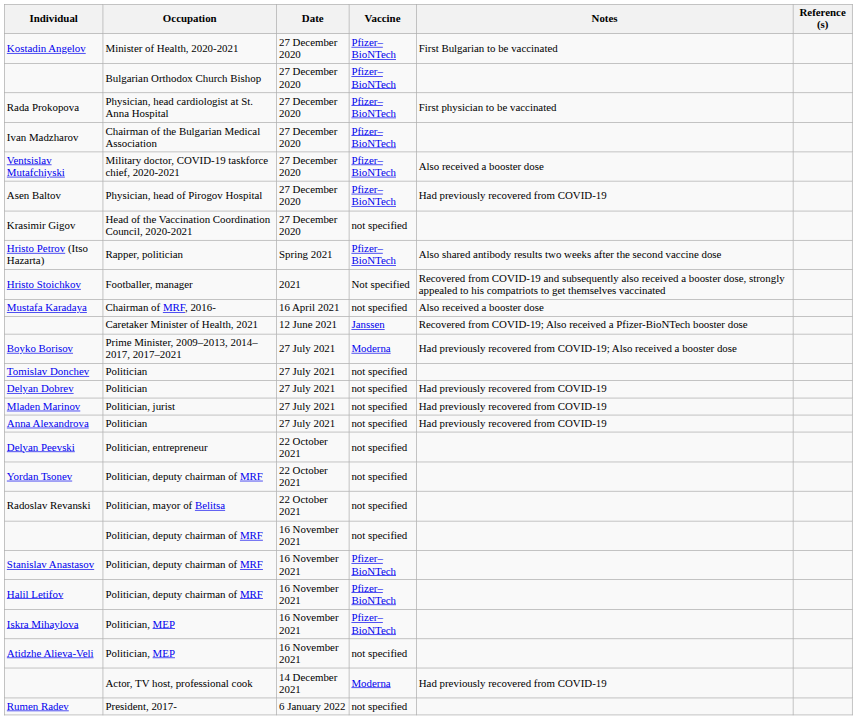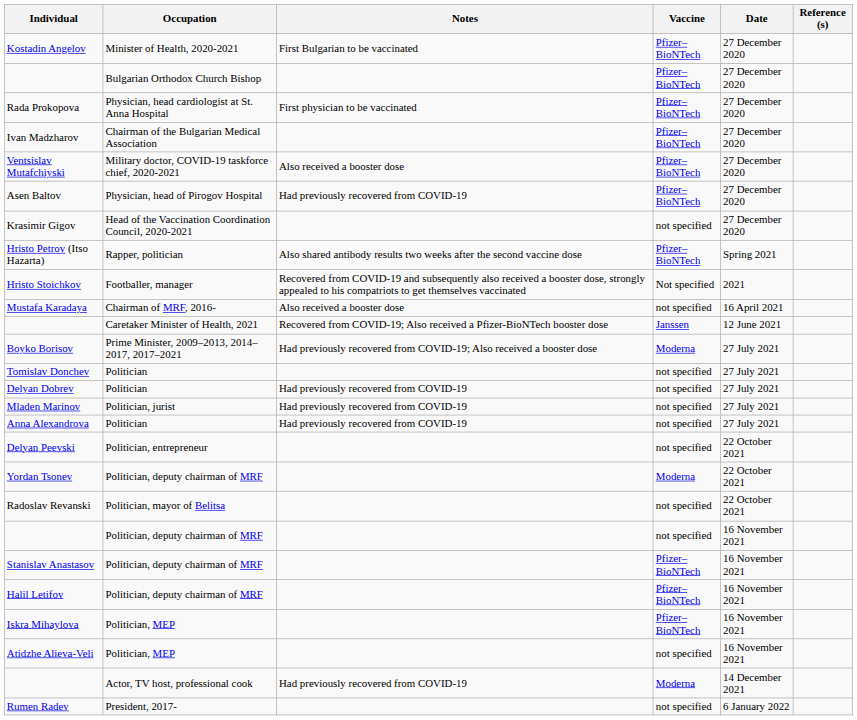 <table class="wikitable">
 <tr>
 <th>Individual</th>
 <th>Occupation</th>
+<th>Notes</th>
+<th>Vaccine</th>
 <th>Date</th>
-<th>Vaccine</th>
-<th>Notes</th>
 <th>Reference (s)</th>
 </tr>
 <tr>
 <td><a href='#'>Kostadin Angelov</a></td>
 <td>Minister of Health, 2020-2021</td>
+<td>First Bulgarian to be vaccinated</td>
+<td><a href='#'>Pfizer–BioNTech</a></td>
 <td>27 December 2020</td>
-<td><a href='#'>Pfizer–BioNTech</a></td>
-<td>First Bulgarian to be vaccinated</td>
 <td></td>
 </tr>
 <tr>
 <td></td>
 <td>Bulgarian Orthodox Church Bishop</td>
+<td></td>
+<td><a href='#'>Pfizer–BioNTech</a></td>
 <td>27 December 2020</td>
-<td><a href='#'>Pfizer–BioNTech</a></td>
-<td></td>
 <td></td>
 </tr>
 <tr>
 <td>Rada Prokopova</td>
 <td>Physician, head cardiologist at St. Anna Hospital</td>
+<td>First physician to be vaccinated</td>
+<td><a href='#'>Pfizer–BioNTech</a></td>
 <td>27 December 2020</td>
-<td><a href='#'>Pfizer–BioNTech</a></td>
-<td>First physician to be vaccinated</td>
 <td></td>
 </tr>
 <tr>
 <td>Ivan Madzharov</td>
 <td>Chairman of the Bulgarian Medical Association</td>
+<td></td>
+<td><a href='#'>Pfizer–BioNTech</a></td>
 <td>27 December 2020</td>
-<td><a href='#'>Pfizer–BioNTech</a></td>
-<td></td>
 <td></td>
 </tr>
 <tr>
 <td><a href='#'>Ventsislav Mutafchiyski</a></td>
 <td>Military doctor, COVID-19 taskforce chief, 2020-2021</td>
+<td>Also received a booster dose</td>
+<td><a href='#'>Pfizer–BioNTech</a></td>
 <td>27 December 2020</td>
-<td><a href='#'>Pfizer–BioNTech</a></td>
-<td>Also received a booster dose</td>
 <td></td>
 </tr>
 <tr>
 <td>Asen Baltov</td>
 <td>Physician, head of Pirogov Hospital</td>
+<td>Had previously recovered from COVID-19</td>
+<td><a href='#'>Pfizer–BioNTech</a></td>
 <td>27 December 2020</td>
-<td><a href='#'>Pfizer–BioNTech</a></td>
-<td>Had previously recovered from COVID-19</td>
 <td></td>
 </tr>
 <tr>
 <td>Krasimir Gigov</td>
 <td>Head of the Vaccinаtion Coordination Council, 2020-2021</td>
+<td></td>
+<td>not specified</td>
 <td>27 December 2020</td>
-<td>not specified</td>
-<td></td>
 <td></td>
 </tr>
 <tr>
 <td><a href='#'>Hristo Petrov</a> (Itso Hazarta)</td>
 <td>Rapper, politician</td>
+<td>Also shared antibody results two weeks after the second vaccine dose</td>
+<td><a href='#'>Pfizer–BioNTech</a></td>
 <td>Spring 2021</td>
-<td><a href='#'>Pfizer–BioNTech</a></td>
-<td>Also shared antibody results two weeks after the second vaccine dose</td>
 <td></td>
 </tr>
 <tr>
 <td><a href='#'>Hristo Stoichkov</a></td>
 <td>Footballer, manager</td>
+<td>Recovered from COVID-19 and subsequently also received a booster dose, strongly appealed to his compatriots to get themselves vaccinated</td>
+<td>Not specified</td>
 <td>2021</td>
-<td>Not specified</td>
-<td>Recovered from COVID-19 and subsequently also received a booster dose, strongly appealed to his compatriots to get themselves vaccinated</td>
 <td></td>
 </tr>
 <tr>
 <td><a href='#'>Mustafa Karadaya</a></td>
 <td>Chairman of <a href='#'>MRF</a>, 2016-</td>
+<td>Also received a booster dose</td>
+<td>not specified</td>
 <td>16 April 2021</td>
-<td>not specified</td>
-<td>Also received a booster dose</td>
 <td></td>
 </tr>
 <tr>
 <td></td>
 <td>Caretaker Minister of Health, 2021</td>
+<td>Recovered from COVID-19; Also received a Pfizer-BioNTech booster dose</td>
+<td><a href='#'>Janssen</a></td>
 <td>12 June 2021</td>
-<td><a href='#'>Janssen</a></td>
-<td>Recovered from COVID-19; Also received a Pfizer-BioNTech booster dose</td>
 <td></td>
 </tr>
 <tr>
 <td><a href='#'>Boyko Borisov</a></td>
 <td>Prime Minister, 2009–2013, 2014–2017, 2017–2021</td>
+<td>Had previously recovered from COVID-19; Also received a booster dose</td>
+<td><a href='#'>Moderna</a></td>
 <td>27 July 2021</td>
-<td><a href='#'>Moderna</a></td>
-<td>Had previously recovered from COVID-19; Also received a booster dose</td>
 <td></td>
 </tr>
 <tr>
 <td><a href='#'>Tomislav Donchev</a></td>
 <td>Politician</td>
+<td></td>
+<td>not specified</td>
 <td>27 July 2021</td>
-<td>not specified</td>
-<td></td>
 <td></td>
 </tr>
 <tr>
 <td><a href='#'>Delyan Dobrev</a></td>
 <td>Politician</td>
+<td>Had previously recovered from COVID-19</td>
+<td>not specified</td>
 <td>27 July 2021</td>
-<td>not specified</td>
-<td>Had previously recovered from COVID-19</td>
 <td></td>
 </tr>
 <tr>
 <td><a href='#'>Mladen Marinov</a></td>
 <td>Politician, jurist</td>
+<td>Had previously recovered from COVID-19</td>
+<td>not specified</td>
 <td>27 July 2021</td>
-<td>not specified</td>
-<td>Had previously recovered from COVID-19</td>
 <td></td>
 </tr>
 <tr>
 <td><a href='#'>Anna Alexandrova</a></td>
 <td>Politician</td>
+<td>Had previously recovered from COVID-19</td>
+<td>not specified</td>
 <td>27 July 2021</td>
-<td>not specified</td>
-<td>Had previously recovered from COVID-19</td>
 <td></td>
 </tr>
 <tr>
 <td><a href='#'>Delyan Peevski</a></td>
 <td>Politician, entrepreneur</td>
+<td></td>
+<td>not specified</td>
 <td>22 October 2021</td>
-<td>not specified</td>
-<td></td>
 <td></td>
 </tr>
 <tr>
 <td><a href='#'>Yordan Tsonev</a></td>
 <td>Politician, deputy chairman of <a href='#'>MRF</a></td>
+<td></td>
+<td><a href='#'>Moderna</a></td>
 <td>22 October 2021</td>
-<td>not specified</td>
-<td></td>
 <td></td>
 </tr>
 <tr>
 <td>Radoslav Revanski</td>
 <td>Politician, mayor of <a href='#'>Belitsa</a></td>
+<td></td>
+<td>not specified</td>
 <td>22 October 2021</td>
-<td>not specified</td>
-<td></td>
 <td></td>
 </tr>
 <tr>
 <td></td>
 <td>Politician, deputy chairman of <a href='#'>MRF</a></td>
+<td></td>
+<td>not specified</td>
 <td>16 November 2021</td>
-<td>not specified</td>
-<td></td>
 <td></td>
 </tr>
 <tr>
 <td><a href='#'>Stanislav Anastasov</a></td>
 <td>Politician, deputy chairman of <a href='#'>MRF</a></td>
+<td></td>
+<td><a href='#'>Pfizer–BioNTech</a></td>
 <td>16 November 2021</td>
-<td><a href='#'>Pfizer–BioNTech</a></td>
-<td></td>
 <td></td>
 </tr>
 <tr>
 <td><a href='#'>Halil Letifov</a></td>
 <td>Politician, deputy chairman of <a href='#'>MRF</a></td>
+<td></td>
+<td><a href='#'>Pfizer–BioNTech</a></td>
 <td>16 November 2021</td>
-<td><a href='#'>Pfizer–BioNTech</a></td>
-<td></td>
 <td></td>
 </tr>
 <tr>
 <td><a href='#'>Iskra Mihaylova</a></td>
 <td>Politician, <a href='#'>MEP</a></td>
+<td></td>
+<td><a href='#'>Pfizer–BioNTech</a></td>
 <td>16 November 2021</td>
-<td><a href='#'>Pfizer–BioNTech</a></td>
-<td></td>
 <td></td>
 </tr>
 <tr>
 <td><a href='#'>Atidzhe Alieva-Veli</a></td>
 <td>Politician, <a href='#'>MEP</a></td>
+<td></td>
+<td>not specified</td>
 <td>16 November 2021</td>
-<td>not specified</td>
-<td></td>
 <td></td>
 </tr>
 <tr>
 <td></td>
 <td>Actor, TV host, professional cook</td>
+<td>Had previously recovered from COVID-19</td>
+<td><a href='#'>Moderna</a></td>
 <td>14 December 2021</td>
-<td><a href='#'>Moderna</a></td>
-<td>Had previously recovered from COVID-19</td>
 <td></td>
 </tr>
 <tr>
 <td><a href='#'>Rumen Radev</a></td>
 <td>President, 2017-</td>
+<td></td>
+<td>not specified</td>
 <td>6 January 2022</td>
-<td>not specified</td>
-<td></td>
 <td></td>
 </tr>
 </table>
